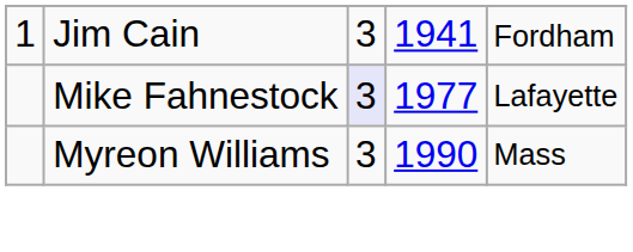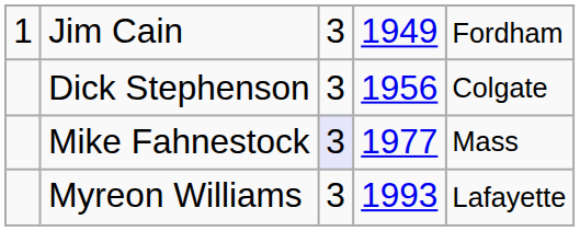 <table class="wikitable">
 <tr>
 </tr>
 <tr>
 <td>1</td>
 <td>Jim Cain</td>
 <td>3</td>
-<td><a href='#'>1941</a></td>
+<td><a href='#'>1949</a></td>
 <td style="font-size:80%;">Fordham</td>
+</tr>
+<tr>
+<td></td>
+<td>Dick Stephenson</td>
+<td>3</td>
+<td><a href='#'>1956</a></td>
+<td style="font-size:80%;">Colgate</td>
 </tr>
 <tr>
 <td></td>
 <td>Mike Fahnestock</td>
 <td style="background: lavender;">3</td>
 <td><a href='#'>1977</a></td>
-<td style="font-size:80%;">Lafayette</td>
+<td style="font-size:80%;">Mass</td>
 </tr>
 <tr>
 <td></td>
 <td>Myreon Williams</td>
 <td>3</td>
-<td><a href='#'>1990</a></td>
-<td style="font-size:80%;">Mass</td>
+<td><a href='#'>1993</a></td>
+<td style="font-size:80%;">Lafayette</td>
 </tr>
 </table>
